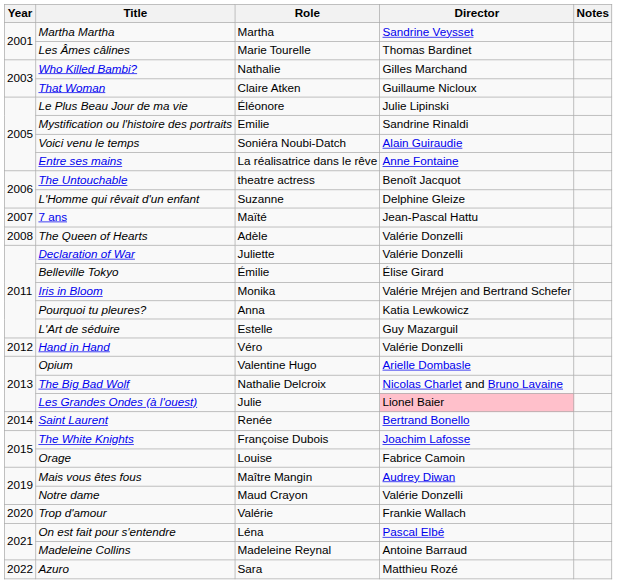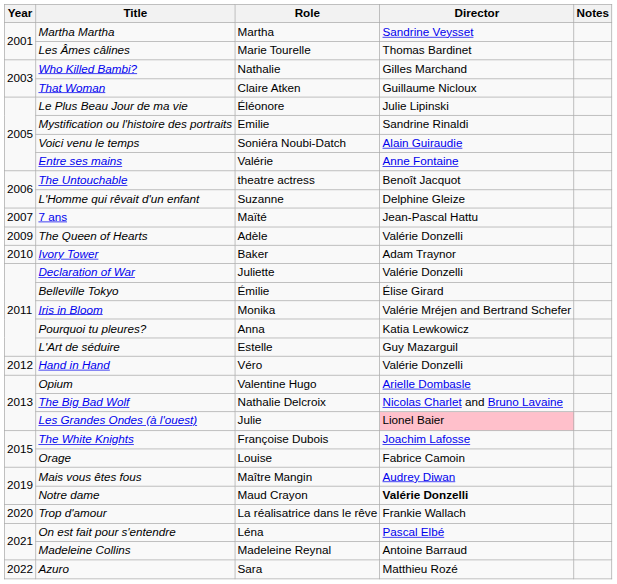 <table class="wikitable sortable">
 <tr>
 <th>Year</th>
 <th>Title</th>
 <th>Role</th>
 <th>Director</th>
 <th class="unsortable">Notes</th>
 </tr>
 <tr>
 <td rowspan="2">2001</td>
 <td><em>Martha Martha</em></td>
 <td>Martha</td>
 <td><a href='#'>Sandrine Veysset</a></td>
 <td></td>
 </tr>
 <tr>
 <td><em>Les Âmes câlines</em></td>
 <td>Marie Tourelle</td>
 <td>Thomas Bardinet</td>
 <td></td>
 </tr>
 <tr>
 <td rowspan="2">2003</td>
 <td><em><a href='#'>Who Killed Bambi?</a></em></td>
 <td>Nathalie</td>
 <td>Gilles Marchand</td>
 <td></td>
 </tr>
 <tr>
 <td><em><a href='#'>That Woman</a></em></td>
 <td>Claire Atken</td>
 <td>Guillaume Nicloux</td>
 <td></td>
 </tr>
 <tr>
 <td rowspan="4">2005</td>
 <td><em>Le Plus Beau Jour de ma vie</em></td>
 <td>Éléonore</td>
 <td>Julie Lipinski</td>
 <td></td>
 </tr>
 <tr>
 <td><em>Mystification ou l'histoire des portraits</em></td>
 <td>Emilie</td>
 <td>Sandrine Rinaldi</td>
 <td></td>
 </tr>
 <tr>
 <td><em>Voici venu le temps</em></td>
 <td>Soniéra Noubi-Datch</td>
 <td><a href='#'>Alain Guiraudie</a></td>
 <td></td>
 </tr>
 <tr>
 <td><em><a href='#'>Entre ses mains</a></em></td>
-<td>La réalisatrice dans le rêve</td>
+<td>Valérie</td>
 <td><a href='#'>Anne Fontaine</a></td>
 <td></td>
 </tr>
 <tr>
 <td rowspan="2">2006</td>
 <td><em><a href='#'>The Untouchable</a></em></td>
 <td>theatre actress</td>
 <td>Benoît Jacquot</td>
 <td></td>
 </tr>
 <tr>
 <td><em>L'Homme qui rêvait d'un enfant</em></td>
 <td>Suzanne</td>
 <td>Delphine Gleize</td>
 <td></td>
 </tr>
 <tr>
 <td>2007</td>
 <td><a href='#'>7 ans</a></td>
 <td>Maïté</td>
 <td>Jean-Pascal Hattu</td>
 <td></td>
 </tr>
 <tr>
-<td>2008</td>
+<td>2009</td>
 <td><em>The Queen of Hearts</em></td>
 <td>Adèle</td>
 <td>Valérie Donzelli</td>
+<td></td>
+</tr>
+<tr>
+<td>2010</td>
+<td><em><a href='#'>Ivory Tower</a></em></td>
+<td>Baker</td>
+<td>Adam Traynor</td>
 <td></td>
 </tr>
 <tr>
 <td rowspan="5">2011</td>
 <td><em><a href='#'>Declaration of War</a></em></td>
 <td>Juliette</td>
 <td>Valérie Donzelli</td>
 <td></td>
 </tr>
 <tr>
 <td><em>Belleville Tokyo</em></td>
 <td>Émilie</td>
 <td>Élise Girard</td>
 <td></td>
 </tr>
 <tr>
 <td><em><a href='#'>Iris in Bloom</a></em></td>
 <td>Monika</td>
 <td>Valérie Mréjen and Bertrand Schefer</td>
 <td></td>
 </tr>
 <tr>
 <td><em>Pourquoi tu pleures?</em></td>
 <td>Anna</td>
 <td>Katia Lewkowicz</td>
 <td></td>
 </tr>
 <tr>
 <td><em>L'Art de séduire</em></td>
 <td>Estelle</td>
 <td>Guy Mazarguil</td>
 <td></td>
 </tr>
 <tr>
 <td>2012</td>
 <td><em><a href='#'>Hand in Hand</a></em></td>
 <td>Véro</td>
 <td>Valérie Donzelli</td>
 <td></td>
 </tr>
 <tr>
 <td rowspan="3">2013</td>
 <td><em>Opium</em></td>
 <td>Valentine Hugo</td>
 <td><a href='#'>Arielle Dombasle</a></td>
 <td></td>
 </tr>
 <tr>
 <td><em><a href='#'>The Big Bad Wolf</a></em></td>
 <td>Nathalie Delcroix</td>
 <td><a href='#'>Nicolas Charlet</a> and <a href='#'>Bruno Lavaine</a></td>
 <td></td>
 </tr>
 <tr>
 <td><em><a href='#'>Les Grandes Ondes (à l'ouest)</a></em></td>
 <td>Julie</td>
 <td style="background: pink;">Lionel Baier</td>
 <td></td>
 </tr>
 <tr>
-<td>2014</td>
-<td><em><a href='#'>Saint Laurent</a></em></td>
-<td>Renée</td>
-<td><a href='#'>Bertrand Bonello</a></td>
-<td></td>
-</tr>
-<tr>
 <td rowspan="2">2015</td>
 <td><em><a href='#'>The White Knights</a></em></td>
 <td>Françoise Dubois</td>
 <td><a href='#'>Joachim Lafosse</a></td>
 <td></td>
 </tr>
 <tr>
 <td><em>Orage</em></td>
 <td>Louise</td>
 <td>Fabrice Camoin</td>
 <td></td>
 </tr>
 <tr>
 <td rowspan="2">2019</td>
 <td><em>Mais vous êtes fous</em></td>
 <td>Maître Mangin</td>
 <td><a href='#'>Audrey Diwan</a></td>
 <td></td>
 </tr>
 <tr>
 <td><em>Notre dame</em></td>
 <td>Maud Crayon</td>
-<td>Valérie Donzelli</td>
+<td><strong>Valérie Donzelli</strong></td>
 <td></td>
 </tr>
 <tr>
 <td>2020</td>
 <td><em>Trop d'amour</em></td>
-<td>Valérie</td>
+<td>La réalisatrice dans le rêve</td>
 <td>Frankie Wallach</td>
 <td></td>
 </tr>
 <tr>
 <td rowspan="2">2021</td>
 <td><em>On est fait pour s'entendre</em></td>
 <td>Léna</td>
 <td><a href='#'>Pascal Elbé</a></td>
 <td></td>
 </tr>
 <tr>
 <td><em>Madeleine Collins</em></td>
 <td>Madeleine Reynal</td>
 <td>Antoine Barraud</td>
 <td></td>
 </tr>
 <tr>
 <td>2022</td>
 <td><em>Azuro</em></td>
 <td>Sara</td>
 <td>Matthieu Rozé</td>
 <td></td>
 </tr>
 </table>
